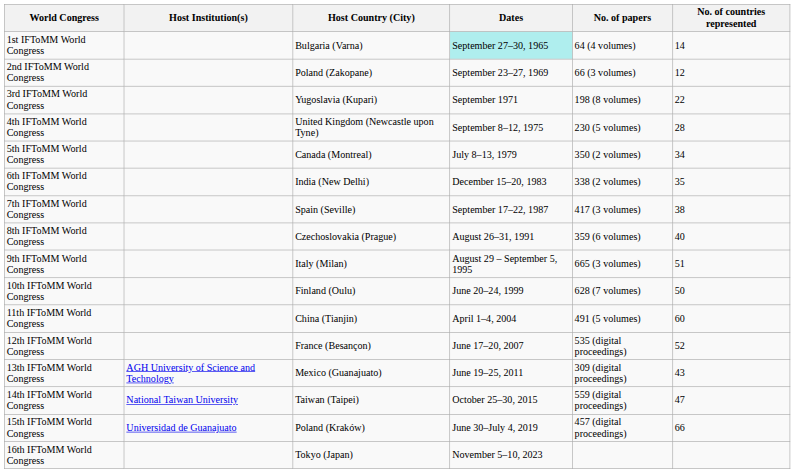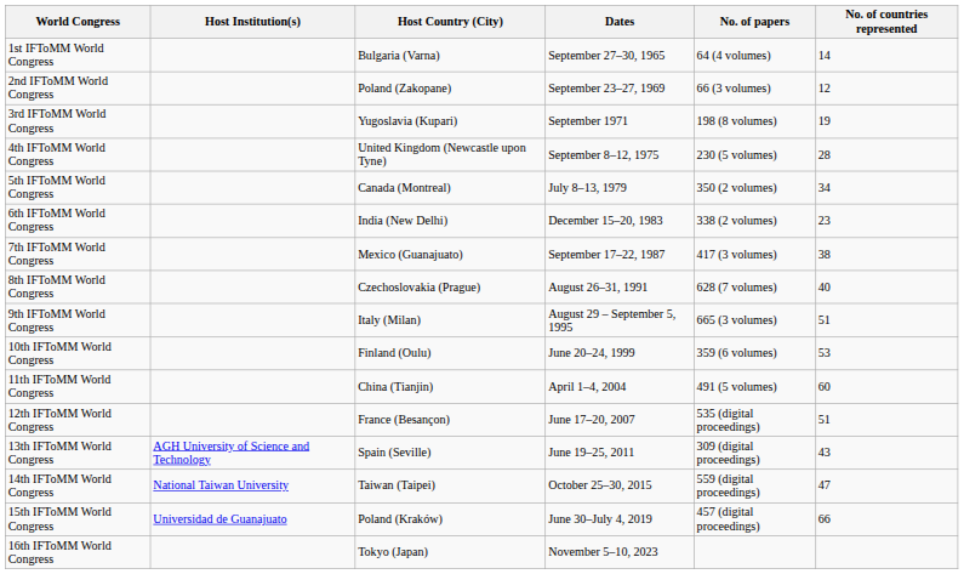 <table class="wikitable sortable">
 <tr>
 <th>World Congress</th>
 <th>Host Institution(s)</th>
 <th>Host Country (City)</th>
 <th>Dates</th>
 <th>No. of papers</th>
 <th data-sort-type="number">No. of countries represented</th>
 </tr>
 <tr>
 <td data-sort-value="001">1st IFToMM World Congress</td>
 <td></td>
 <td>Bulgaria (Varna)</td>
-<td data-sort-value="1965" style="background: paleturquoise;">September 27–30, 1965</td>
+<td data-sort-value="1965">September 27–30, 1965</td>
 <td data-sort-value="0064">64 (4 volumes)</td>
 <td>14</td>
 </tr>
 <tr>
 <td data-sort-value="002">2nd IFToMM World Congress</td>
 <td></td>
 <td>Poland (Zakopane)</td>
 <td data-sort-value="1969">September 23–27, 1969</td>
 <td data-sort-value="0066">66 (3 volumes)</td>
 <td>12</td>
 </tr>
 <tr>
 <td data-sort-value="003">3rd IFToMM World Congress</td>
 <td></td>
 <td>Yugoslavia (Kupari)</td>
 <td data-sort-value="1971">September 1971</td>
 <td data-sort-value="0198">198 (8 volumes)</td>
-<td>22</td>
+<td>19</td>
 </tr>
 <tr>
 <td data-sort-value="004">4th IFToMM World Congress</td>
 <td></td>
 <td>United Kingdom (Newcastle upon Tyne)</td>
 <td data-sort-value="1975">September 8–12, 1975</td>
 <td data-sort-value="0230">230 (5 volumes)</td>
 <td>28</td>
 </tr>
 <tr>
 <td data-sort-value="005">5th IFToMM World Congress</td>
 <td></td>
 <td>Canada (Montreal)</td>
 <td data-sort-value="1979">July 8–13, 1979</td>
 <td data-sort-value="0350">350 (2 volumes)</td>
 <td>34</td>
 </tr>
 <tr>
 <td data-sort-value="006">6th IFToMM World Congress</td>
 <td></td>
 <td>India (New Delhi)</td>
 <td data-sort-value="1983">December 15–20, 1983</td>
 <td data-sort-value="0338">338 (2 volumes)</td>
-<td>35</td>
+<td>23</td>
 </tr>
 <tr>
 <td data-sort-value="007">7th IFToMM World Congress</td>
 <td></td>
-<td>Spain (Seville)</td>
+<td>Mexico (Guanajuato)</td>
 <td data-sort-value="1987">September 17–22, 1987</td>
 <td data-sort-value="0417">417 (3 volumes)</td>
 <td>38</td>
 </tr>
 <tr>
 <td data-sort-value="008">8th IFToMM World Congress</td>
 <td></td>
 <td>Czechoslovakia (Prague)</td>
 <td data-sort-value="1991">August 26–31, 1991</td>
-<td data-sort-value="0359">359 (6 volumes)</td>
+<td data-sort-value="0628">628 (7 volumes)</td>
 <td>40</td>
 </tr>
 <tr>
 <td data-sort-value="009">9th IFToMM World Congress</td>
 <td></td>
 <td>Italy (Milan)</td>
 <td data-sort-value="1995">August 29 – September 5, 1995</td>
 <td data-sort-value="0665">665 (3 volumes)</td>
 <td>51</td>
 </tr>
 <tr>
 <td data-sort-value="010">10th IFToMM World Congress</td>
 <td></td>
 <td>Finland (Oulu)</td>
 <td data-sort-value="1999">June 20–24, 1999</td>
-<td data-sort-value="0628">628 (7 volumes)</td>
-<td>50</td>
+<td data-sort-value="0359">359 (6 volumes)</td>
+<td>53</td>
 </tr>
 <tr>
 <td data-sort-value="011">11th IFToMM World Congress</td>
 <td></td>
 <td>China (Tianjin)</td>
 <td data-sort-value="2004">April 1–4, 2004 </td>
 <td>491 (5 volumes)</td>
 <td>60</td>
 </tr>
 <tr>
 <td data-sort-value="012">12th IFToMM World Congress</td>
 <td></td>
 <td>France (Besançon)</td>
 <td data-sort-value="2007">June 17–20, 2007</td>
 <td data-sort-value="0535">535 (digital proceedings)</td>
-<td>52</td>
+<td>51</td>
 </tr>
 <tr>
 <td data-sort-value="013">13th IFToMM World Congress</td>
 <td><a href='#'>AGH University of Science and Technology</a></td>
-<td>Mexico (Guanajuato)</td>
+<td>Spain (Seville)</td>
 <td data-sort-value="2011">June 19–25, 2011</td>
 <td data-sort-value="0309">309 (digital proceedings)</td>
 <td>43</td>
 </tr>
 <tr>
 <td data-sort-value="014">14th IFToMM World Congress</td>
 <td><a href='#'>National Taiwan University</a></td>
 <td>Taiwan (Taipei)</td>
 <td data-sort-value="2015">October 25–30, 2015</td>
 <td data-sort-value="0559">559 (digital proceedings)</td>
 <td>47</td>
 </tr>
 <tr>
 <td data-sort-value="015">15th IFToMM World Congress</td>
 <td><a href='#'>Universidad de Guanajuato</a></td>
 <td>Poland (Kraków)</td>
 <td data-sort-value="2019">June 30–July 4, 2019</td>
 <td>457 (digital proceedings)</td>
 <td>66</td>
 </tr>
 <tr>
 <td data-sort-value="016">16th IFToMM World Congress</td>
 <td></td>
 <td>Tokyo (Japan)</td>
 <td data-sort-value="2023">November 5–10, 2023 </td>
 <td></td>
 <td></td>
 </tr>
 </table>
